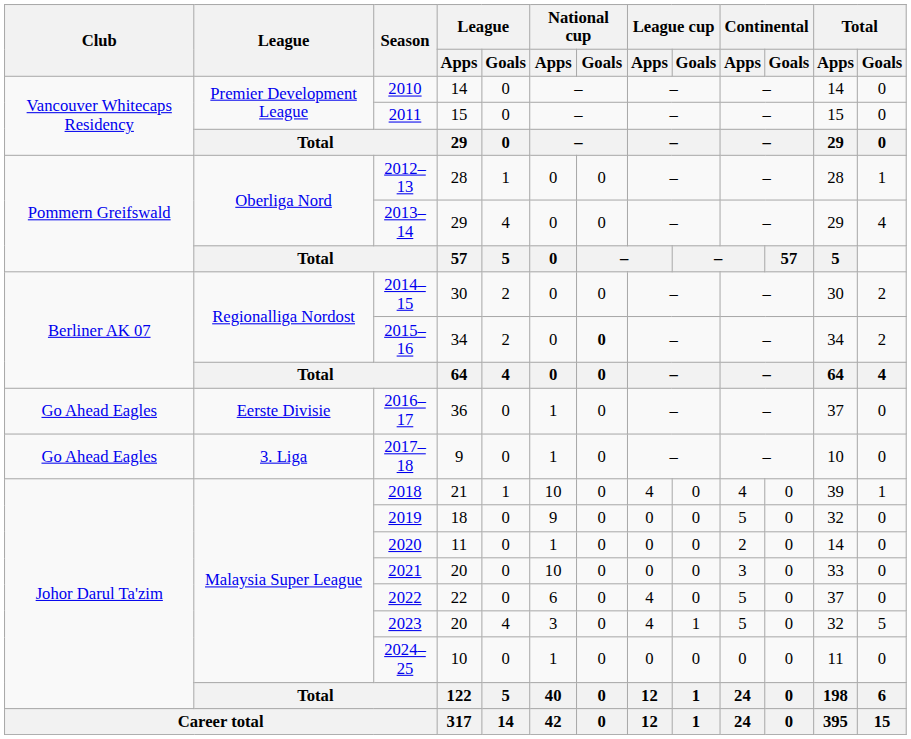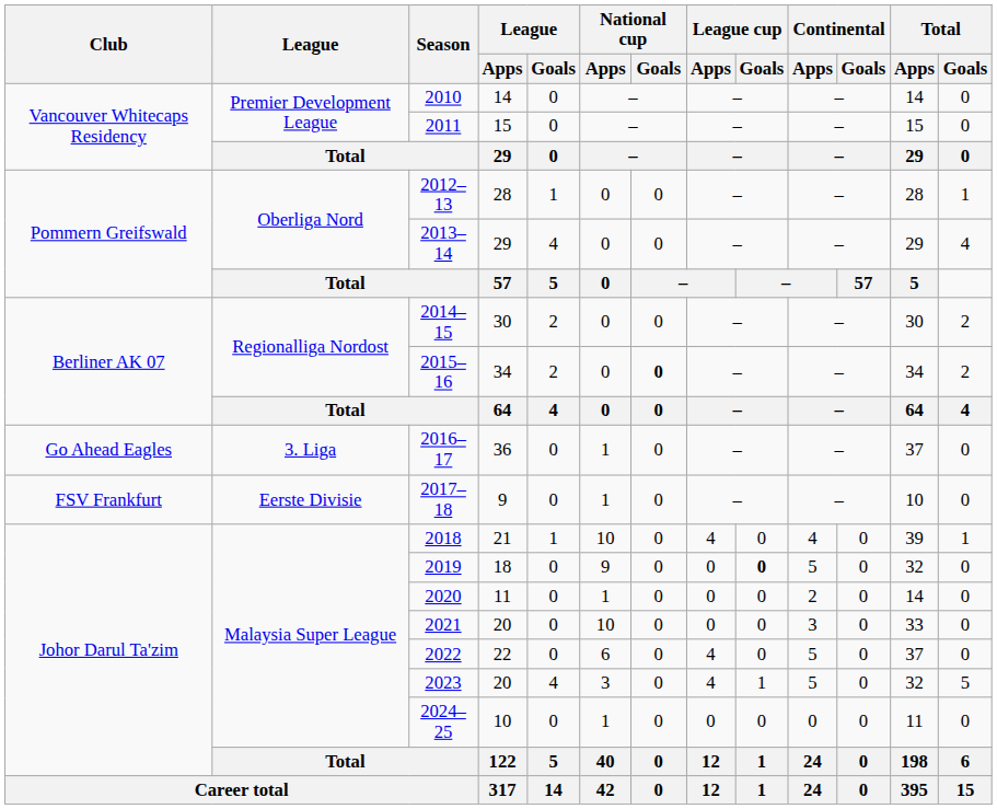 <table class="wikitable" style="text-align: center;">
 <tr>
 <th rowspan="2">Club</th>
 <th rowspan="2">League</th>
 <th rowspan="2">Season</th>
 <th colspan="2">League</th>
 <th colspan="2">National cup</th>
 <th colspan="2">League cup</th>
 <th colspan="2">Continental</th>
 <th colspan="2">Total</th>
 </tr>
 <tr>
 <th>Apps</th>
 <th>Goals</th>
 <th>Apps</th>
 <th>Goals</th>
 <th>Apps</th>
 <th>Goals</th>
 <th>Apps</th>
 <th>Goals</th>
 <th>Apps</th>
 <th>Goals</th>
 </tr>
 <tr>
 <td rowspan="3"><a href='#'>Vancouver Whitecaps Residency</a></td>
 <td rowspan="2"><a href='#'>Premier Development League</a></td>
 <td><a href='#'>2010</a></td>
 <td>14</td>
 <td>0</td>
 <td colspan="2">–</td>
 <td colspan="2">–</td>
 <td colspan="2">–</td>
 <td>14</td>
 <td>0</td>
 </tr>
 <tr>
 <td><a href='#'>2011</a></td>
 <td>15</td>
 <td>0</td>
 <td colspan="2">–</td>
 <td colspan="2">–</td>
 <td colspan="2">–</td>
 <td>15</td>
 <td>0</td>
 </tr>
 <tr>
 <th colspan="2">Total</th>
 <th>29</th>
 <th>0</th>
 <th colspan="2">–</th>
 <th colspan="2">–</th>
 <th colspan="2">–</th>
 <th>29</th>
 <th>0</th>
 </tr>
 <tr>
 <td rowspan="3"><a href='#'>Pommern Greifswald</a></td>
 <td rowspan="2"><a href='#'>Oberliga Nord</a></td>
 <td><a href='#'>2012–13</a></td>
 <td>28</td>
 <td>1</td>
 <td>0</td>
 <td>0</td>
 <td colspan="2">–</td>
 <td colspan="2">–</td>
 <td>28</td>
 <td>1</td>
 </tr>
 <tr>
 <td><a href='#'>2013–14</a></td>
 <td>29</td>
 <td>4</td>
 <td>0</td>
 <td>0</td>
 <td colspan="2">–</td>
 <td colspan="2">–</td>
 <td>29</td>
 <td>4</td>
 </tr>
 <tr>
 <th colspan="2">Total</th>
 <th>57</th>
 <th>5</th>
 <th>0</th>
 <th colspan="2">–</th>
 <th colspan="2">–</th>
 <th>57</th>
 <th>5</th>
 </tr>
 <tr>
 <td rowspan="3"><a href='#'>Berliner AK 07</a></td>
 <td rowspan="2"><a href='#'>Regionalliga Nordost</a></td>
 <td><a href='#'>2014–15</a></td>
 <td>30</td>
 <td>2</td>
 <td>0</td>
 <td>0</td>
 <td colspan="2">–</td>
 <td colspan="2">–</td>
 <td>30</td>
 <td>2</td>
 </tr>
 <tr>
 <td><a href='#'>2015–16</a></td>
 <td>34</td>
 <td>2</td>
 <td>0</td>
 <td><strong>0</strong></td>
 <td colspan="2">–</td>
 <td colspan="2">–</td>
 <td>34</td>
 <td>2</td>
 </tr>
 <tr>
 <th colspan="2">Total</th>
 <th>64</th>
 <th>4</th>
 <th>0</th>
 <th>0</th>
 <th colspan="2">–</th>
 <th colspan="2">–</th>
 <th>64</th>
 <th>4</th>
 </tr>
 <tr>
 <td><a href='#'>Go Ahead Eagles</a></td>
-<td><a href='#'>Eerste Divisie</a></td>
+<td><a href='#'>3. Liga</a></td>
 <td><a href='#'>2016–17</a></td>
 <td>36</td>
 <td>0</td>
 <td>1</td>
 <td>0</td>
 <td colspan="2">–</td>
 <td colspan="2">–</td>
 <td>37</td>
 <td>0</td>
 </tr>
 <tr>
-<td><a href='#'>Go Ahead Eagles</a></td>
-<td><a href='#'>3. Liga</a></td>
+<td><a href='#'>FSV Frankfurt</a></td>
+<td><a href='#'>Eerste Divisie</a></td>
 <td><a href='#'>2017–18</a></td>
 <td>9</td>
 <td>0</td>
 <td>1</td>
 <td>0</td>
 <td colspan="2">–</td>
 <td colspan="2">–</td>
 <td>10</td>
 <td>0</td>
 </tr>
 <tr>
 <td rowspan="8"><a href='#'>Johor Darul Ta'zim</a></td>
 <td rowspan="7"><a href='#'>Malaysia Super League</a></td>
 <td><a href='#'>2018</a></td>
 <td>21</td>
 <td>1</td>
 <td>10</td>
 <td>0</td>
 <td>4</td>
 <td>0</td>
 <td>4</td>
 <td>0</td>
 <td>39</td>
 <td>1</td>
 </tr>
 <tr>
 <td><a href='#'>2019</a></td>
 <td>18</td>
 <td>0</td>
 <td>9</td>
 <td>0</td>
 <td>0</td>
-<td>0</td>
+<td><strong>0</strong></td>
 <td>5</td>
 <td>0</td>
 <td>32</td>
 <td>0</td>
 </tr>
 <tr>
 <td><a href='#'>2020</a></td>
 <td>11</td>
 <td>0</td>
 <td>1</td>
 <td>0</td>
 <td>0</td>
 <td>0</td>
 <td>2</td>
 <td>0</td>
 <td>14</td>
 <td>0</td>
 </tr>
 <tr>
 <td><a href='#'>2021</a></td>
 <td>20</td>
 <td>0</td>
 <td>10</td>
 <td>0</td>
 <td>0</td>
 <td>0</td>
 <td>3</td>
 <td>0</td>
 <td>33</td>
 <td>0</td>
 </tr>
 <tr>
 <td><a href='#'>2022</a></td>
 <td>22</td>
 <td>0</td>
 <td>6</td>
 <td>0</td>
 <td>4</td>
 <td>0</td>
 <td>5</td>
 <td>0</td>
 <td>37</td>
 <td>0</td>
 </tr>
 <tr>
 <td><a href='#'>2023</a></td>
 <td>20</td>
 <td>4</td>
 <td>3</td>
 <td>0</td>
 <td>4</td>
 <td>1</td>
 <td>5</td>
 <td>0</td>
 <td>32</td>
 <td>5</td>
 </tr>
 <tr>
 <td><a href='#'>2024–25</a></td>
 <td>10</td>
 <td>0</td>
 <td>1</td>
 <td>0</td>
 <td>0</td>
 <td>0</td>
 <td>0</td>
 <td>0</td>
 <td>11</td>
 <td>0</td>
 </tr>
 <tr>
 <th colspan="2">Total</th>
 <th>122</th>
 <th>5</th>
 <th>40</th>
 <th>0</th>
 <th>12</th>
 <th>1</th>
 <th>24</th>
 <th>0</th>
 <th>198</th>
 <th>6</th>
 </tr>
 <tr>
 <th colspan="3">Career total</th>
 <th>317</th>
 <th>14</th>
 <th>42</th>
 <th>0</th>
 <th>12</th>
 <th>1</th>
 <th>24</th>
 <th>0</th>
 <th>395</th>
 <th>15</th>
 </tr>
 </table>
